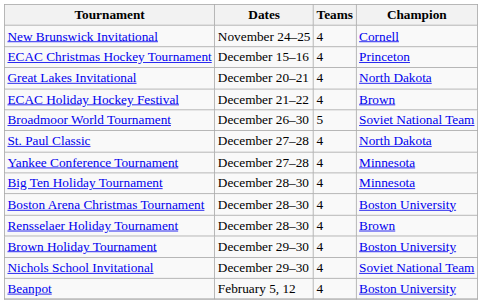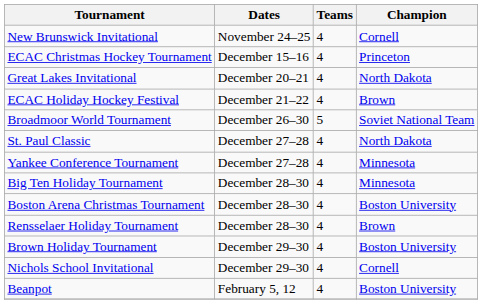 <table class="wikitable">
 <tr>
 <th>Tournament</th>
 <th>Dates</th>
 <th>Teams</th>
 <th>Champion</th>
 </tr>
 <tr>
 <td><a href='#'>New Brunswick Invitational</a></td>
 <td>November 24–25</td>
 <td>4</td>
 <td><a href='#'>Cornell</a></td>
 </tr>
 <tr>
 <td><a href='#'>ECAC Christmas Hockey Tournament</a></td>
 <td>December 15–16</td>
 <td>4</td>
 <td><a href='#'>Princeton</a></td>
 </tr>
 <tr>
 <td><a href='#'>Great Lakes Invitational</a></td>
 <td>December 20–21</td>
 <td>4</td>
 <td><a href='#'>North Dakota</a></td>
 </tr>
 <tr>
 <td><a href='#'>ECAC Holiday Hockey Festival</a></td>
 <td>December 21–22</td>
 <td>4</td>
 <td><a href='#'>Brown</a></td>
 </tr>
 <tr>
 <td><a href='#'>Broadmoor World Tournament</a></td>
 <td>December 26–30</td>
 <td>5</td>
 <td><a href='#'>Soviet National Team</a></td>
 </tr>
 <tr>
 <td><a href='#'>St. Paul Classic</a></td>
 <td>December 27–28</td>
 <td>4</td>
 <td><a href='#'>North Dakota</a></td>
 </tr>
 <tr>
 <td><a href='#'>Yankee Conference Tournament</a></td>
 <td>December 27–28</td>
 <td>4</td>
 <td><a href='#'>Minnesota</a></td>
 </tr>
 <tr>
 <td><a href='#'>Big Ten Holiday Tournament</a></td>
 <td>December 28–30</td>
 <td>4</td>
 <td><a href='#'>Minnesota</a></td>
 </tr>
 <tr>
 <td><a href='#'>Boston Arena Christmas Tournament</a></td>
 <td>December 28–30</td>
 <td>4</td>
 <td><a href='#'>Boston University</a></td>
 </tr>
 <tr>
 <td><a href='#'>Rensselaer Holiday Tournament</a></td>
 <td>December 28–30</td>
 <td>4</td>
 <td><a href='#'>Brown</a></td>
 </tr>
 <tr>
 <td><a href='#'>Brown Holiday Tournament</a></td>
 <td>December 29–30</td>
 <td>4</td>
 <td><a href='#'>Boston University</a></td>
 </tr>
 <tr>
 <td><a href='#'>Nichols School Invitational</a></td>
 <td>December 29–30</td>
 <td>4</td>
-<td><a href='#'>Soviet National Team</a></td>
+<td><a href='#'>Cornell</a></td>
 </tr>
 <tr>
 <td><a href='#'>Beanpot</a></td>
 <td>February 5, 12</td>
 <td>4</td>
 <td><a href='#'>Boston University</a></td>
 </tr>
 <tr>
 </tr>
 </table>
